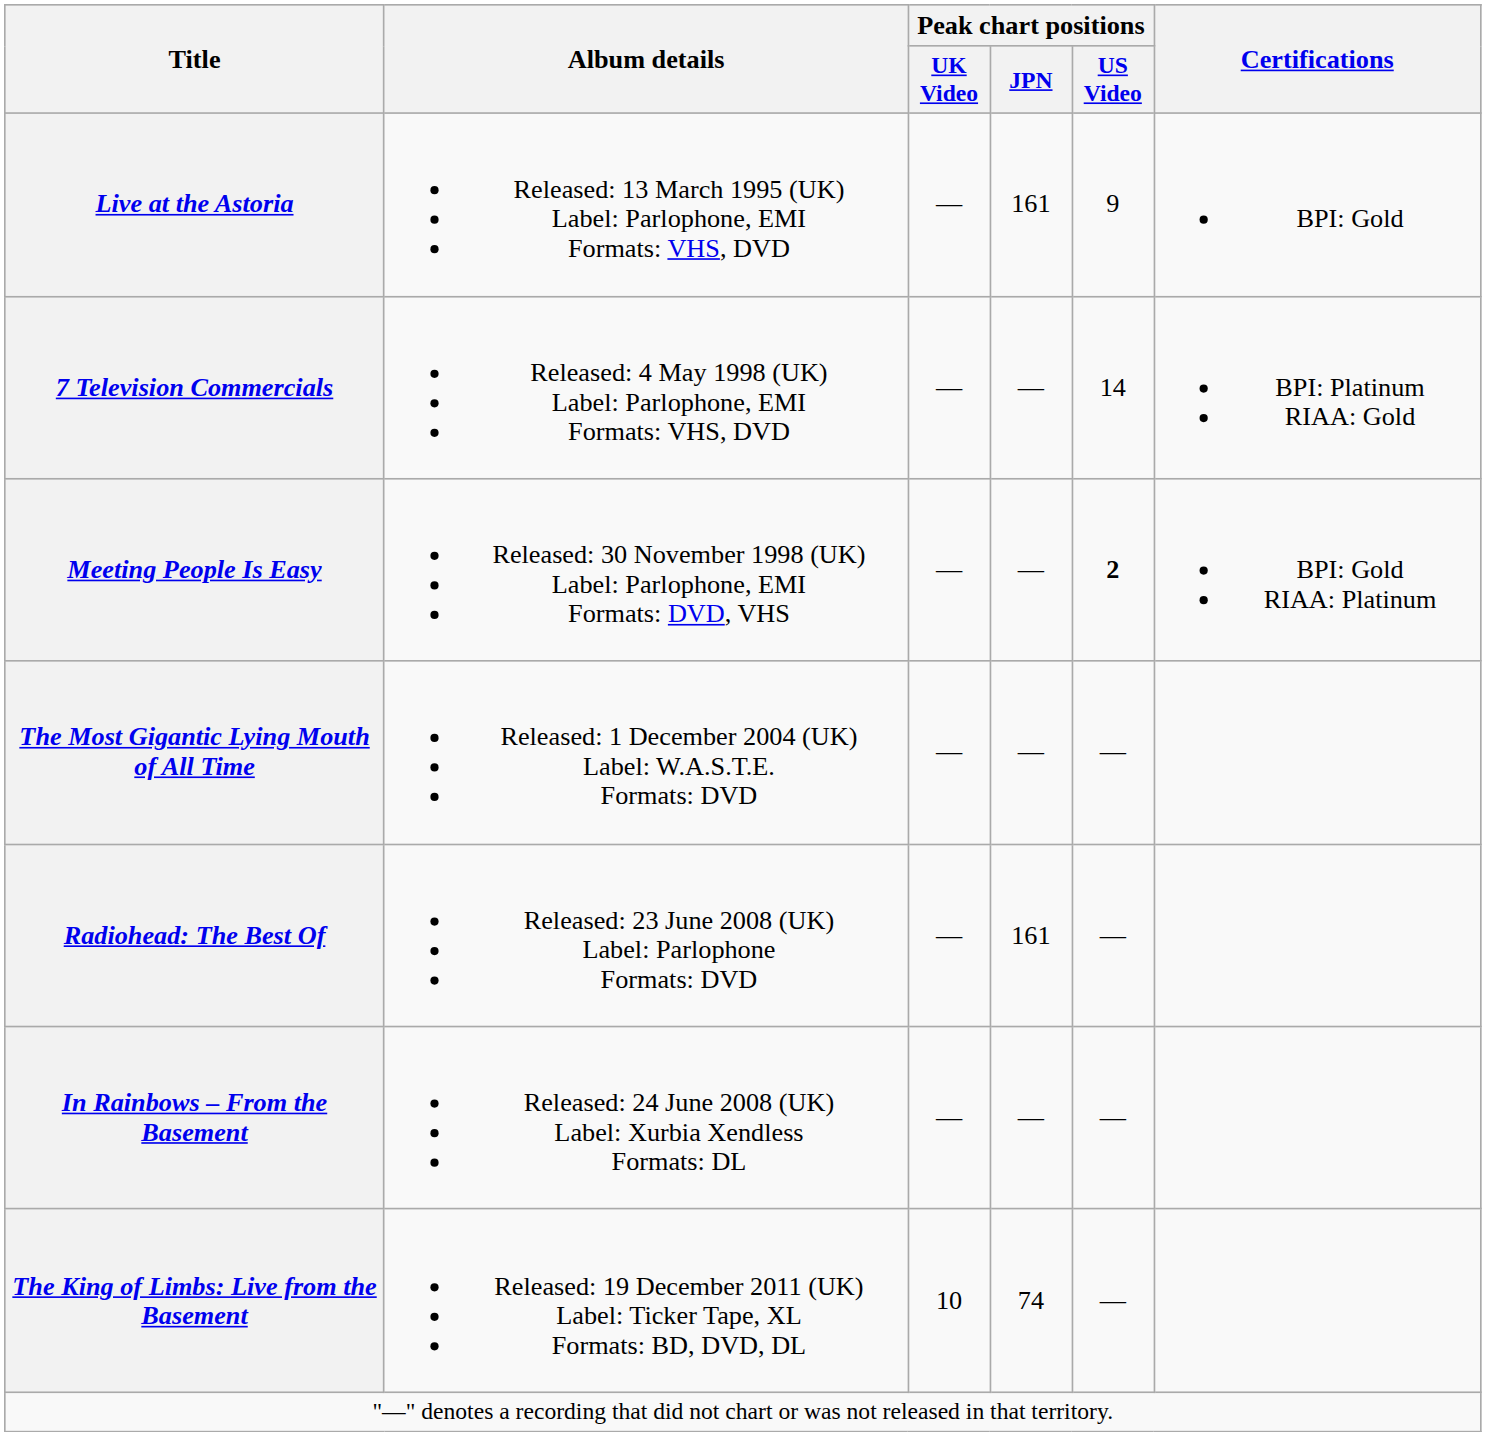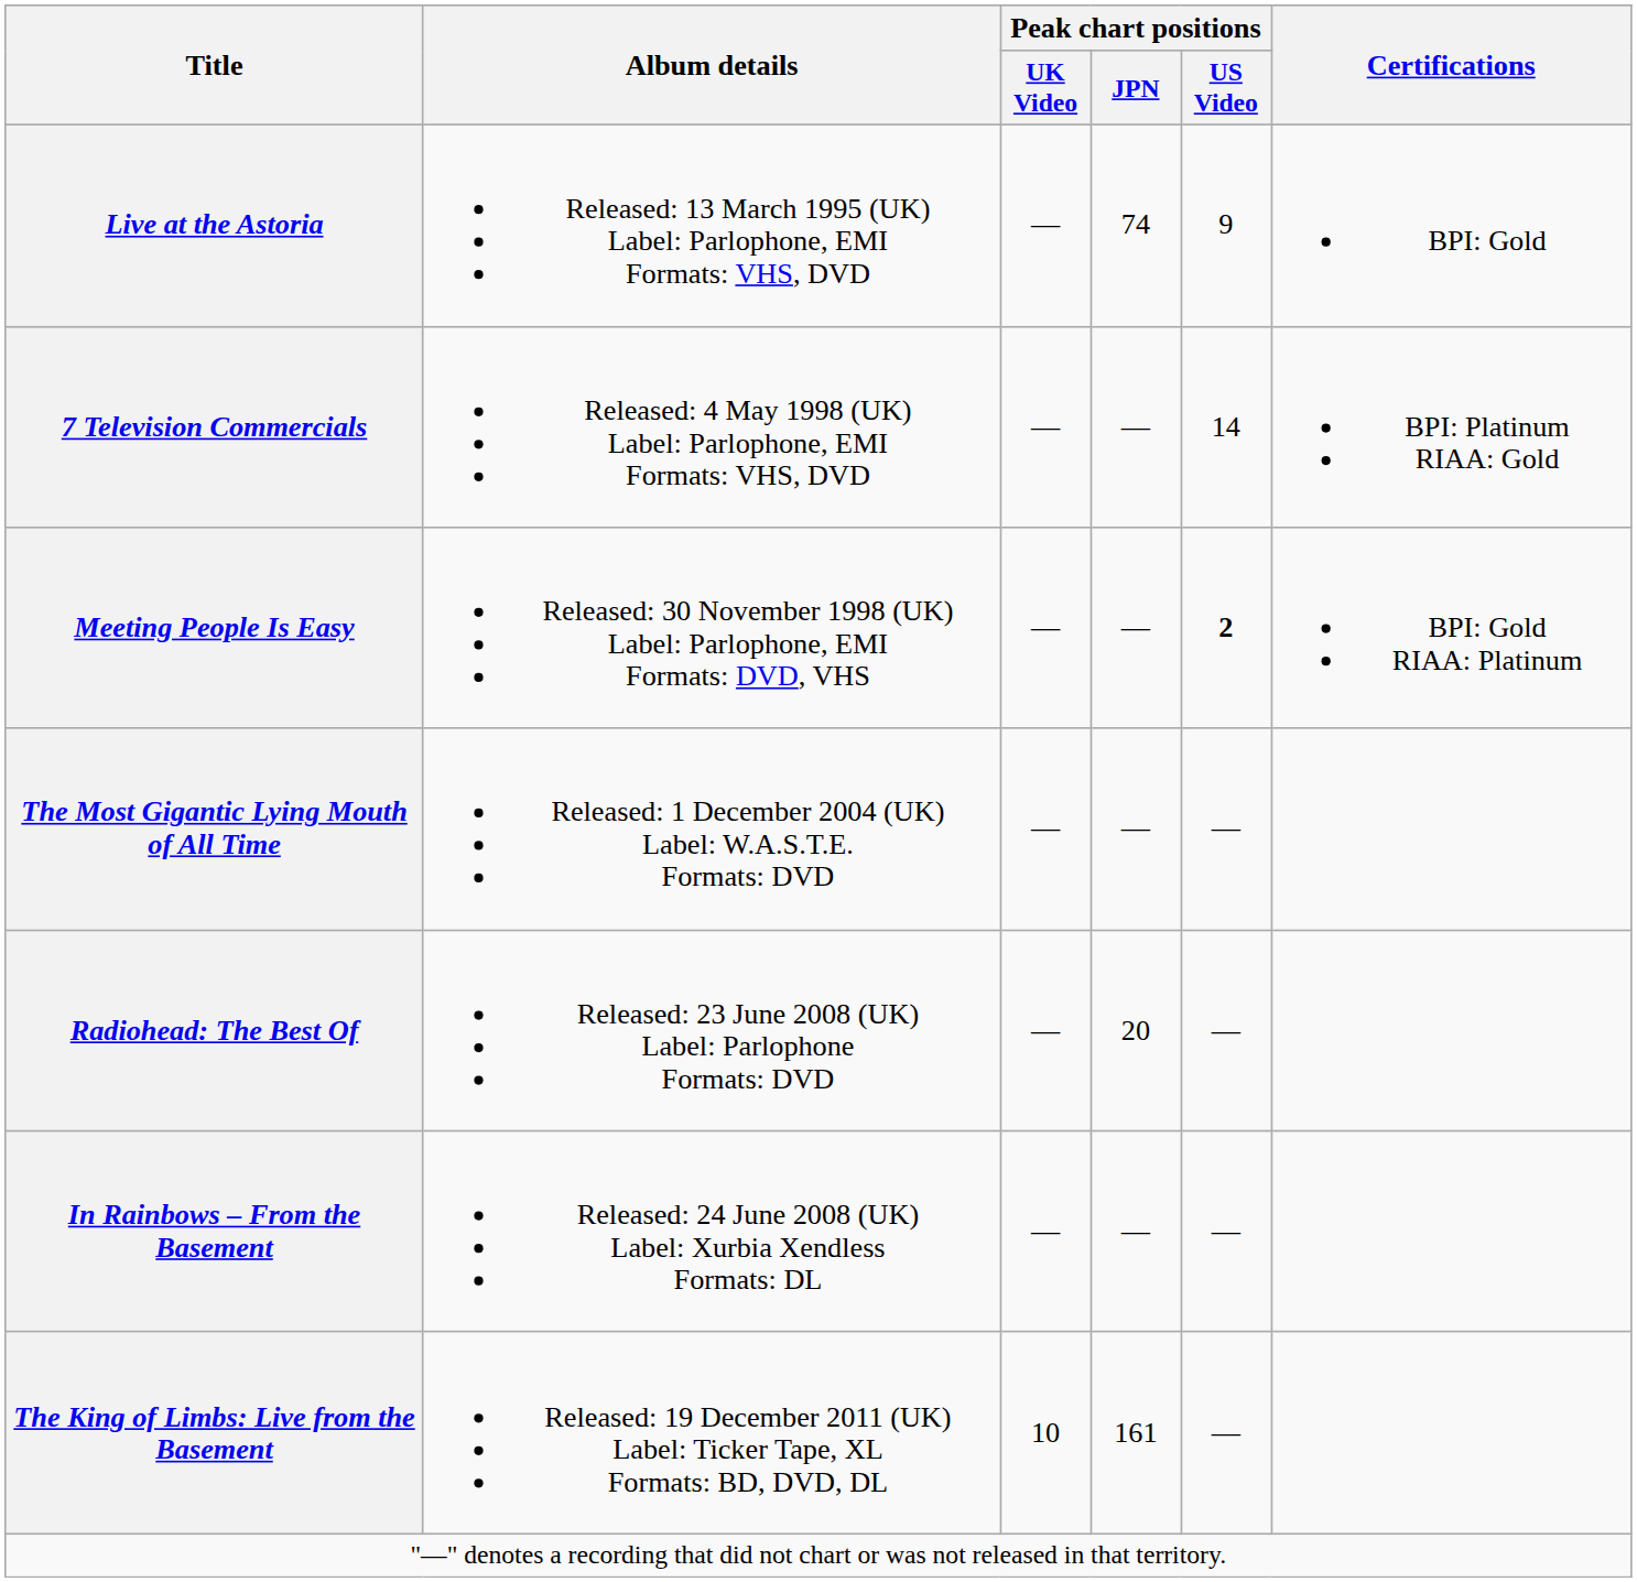 <table class="wikitable plainrowheaders" style="text-align:center;">
 <tr>
 <th scope="col" rowspan="2" style="width:14em;">Title</th>
 <th scope="col" rowspan="2" style="width:19.5em;">Album details</th>
 <th scope="col" colspan="3">Peak chart positions</th>
 <th scope="col" rowspan="2" style="width:12em;"><a href='#'>Certifications</a></th>
 </tr>
 <tr>
 <th scope="col" style="width:3em;font-size:90%;"><a href='#'>UK<br>Video</a><br></th>
 <th scope="col" style="width:3em;font-size:90%;"><a href='#'>JPN</a><br></th>
 <th scope="col" style="width:3em;font-size:90%;"><a href='#'>US<br>Video</a><br></th>
 </tr>
 <tr>
 <th scope="row"><em><a href='#'>Live at the Astoria</a></em></th>
 <td><br><ul><li>Released: 13 March 1995 <span>(UK)</span></li><li>Label: Parlophone, EMI</li><li>Formats: <a href='#'>VHS</a>, DVD</li></ul></td>
 <td>—</td>
-<td>161</td>
+<td>74</td>
 <td>9</td>
 <td><br><ul><li>BPI: Gold</li></ul></td>
 </tr>
 <tr>
 <th scope="row"><em><a href='#'>7 Television Commercials</a></em></th>
 <td><br><ul><li>Released: 4 May 1998 <span>(UK)</span></li><li>Label: Parlophone, EMI</li><li>Formats: VHS, DVD</li></ul></td>
 <td>—</td>
 <td>—</td>
 <td>14</td>
 <td><br><ul><li>BPI: Platinum</li><li>RIAA: Gold</li></ul></td>
 </tr>
 <tr>
 <th scope="row"><em><a href='#'>Meeting People Is Easy</a></em></th>
 <td><br><ul><li>Released: 30 November 1998 <span>(UK)</span></li><li>Label: Parlophone, EMI</li><li>Formats: <a href='#'>DVD</a>, VHS</li></ul></td>
 <td>—</td>
 <td>—</td>
 <td><strong>2</strong></td>
 <td><br><ul><li>BPI: Gold</li><li>RIAA: Platinum</li></ul></td>
 </tr>
 <tr>
 <th scope="row"><em><a href='#'>The Most Gigantic Lying Mouth of All Time</a></em></th>
 <td><br><ul><li>Released: 1 December 2004 <span>(UK)</span></li><li>Label: W.A.S.T.E.</li><li>Formats: DVD</li></ul></td>
 <td>—</td>
 <td>—</td>
 <td>—</td>
 <td></td>
 </tr>
 <tr>
 <th scope="row"><em><a href='#'>Radiohead: The Best Of</a></em></th>
 <td><br><ul><li>Released: 23 June 2008 <span>(UK)</span></li><li>Label: Parlophone</li><li>Formats: DVD</li></ul></td>
 <td>—</td>
-<td>161</td>
+<td>20</td>
 <td>—</td>
 <td></td>
 </tr>
 <tr>
 <th scope="row"><em><a href='#'>In Rainbows – From the Basement</a></em></th>
 <td><br><ul><li>Released: 24 June 2008 <span>(UK)</span></li><li>Label: Xurbia Xendless</li><li>Formats: DL</li></ul></td>
 <td>—</td>
 <td>—</td>
 <td>—</td>
 <td></td>
 </tr>
 <tr>
 <th scope="row"><em><a href='#'>The King of Limbs: Live from the Basement</a></em></th>
 <td><br><ul><li>Released: 19 December 2011 <span>(UK)</span></li><li>Label: Ticker Tape, XL</li><li>Formats: BD, DVD, DL</li></ul></td>
 <td>10</td>
-<td>74</td>
+<td>161</td>
 <td>—</td>
 <td></td>
 </tr>
 <tr>
 <td colspan="6" style="font-size:90%">"—" denotes a recording that did not chart or was not released in that territory.</td>
 </tr>
 </table>
